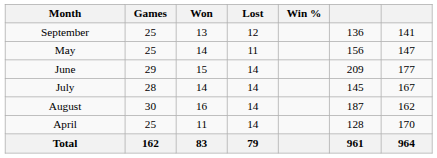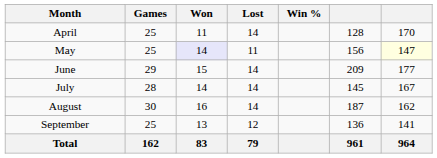 <table class="wikitable" style="font-size:95%; text-align:center; width:38em;margin: 0.5em auto;">
 <tr>
 <th width="28%">Month</th>
 <th width="12%">Games</th>
 <th width="12%">Won</th>
 <th width="12%">Lost</th>
 <th width="12%">Win %</th>
 <th width="12%"></th>
 <th width="12%"></th>
 </tr>
 <tr>
-<td>September</td>
+<td>April</td>
 <td>25</td>
-<td>13</td>
-<td>12</td>
+<td>11</td>
+<td>14</td>
 <td></td>
-<td>136</td>
-<td>141</td>
+<td>128</td>
+<td>170</td>
 </tr>
 <tr>
 <td>May</td>
 <td>25</td>
-<td>14</td>
+<td style="background: lavender;">14</td>
 <td>11</td>
 <td></td>
 <td>156</td>
-<td>147</td>
+<td style="background: lightyellow;">147</td>
 </tr>
 <tr>
 <td>June</td>
 <td>29</td>
 <td>15</td>
 <td>14</td>
 <td></td>
 <td>209</td>
 <td>177</td>
 </tr>
 <tr>
 <td>July</td>
 <td>28</td>
 <td>14</td>
 <td>14</td>
 <td></td>
 <td>145</td>
 <td>167</td>
 </tr>
 <tr>
 <td>August</td>
 <td>30</td>
 <td>16</td>
 <td>14</td>
 <td></td>
 <td>187</td>
 <td>162</td>
 </tr>
 <tr>
-<td>April</td>
+<td>September</td>
 <td>25</td>
-<td>11</td>
-<td>14</td>
+<td>13</td>
+<td>12</td>
 <td></td>
-<td>128</td>
-<td>170</td>
+<td>136</td>
+<td>141</td>
 </tr>
 <tr>
 <th>Total</th>
 <th>162</th>
 <th>83</th>
 <th>79</th>
 <th></th>
 <th>961</th>
 <th>964</th>
 </tr>
 </table>
